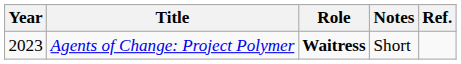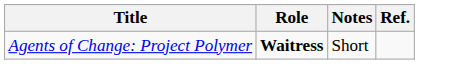 <table class="wikitable">
 <tr>
-<th>Year</th>
 <th>Title</th>
 <th>Role</th>
 <th>Notes</th>
 <th>Ref.</th>
 </tr>
 <tr>
-<td>2023</td>
 <td><em><a href='#'>Agents of Change: Project Polymer</a></em></td>
 <td><strong>Waitress</strong></td>
 <td>Short</td>
 <td></td>
 </tr>
 </table>
